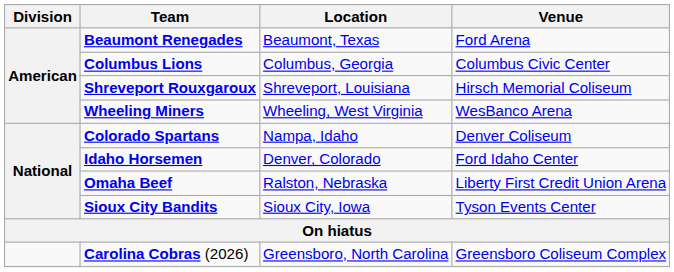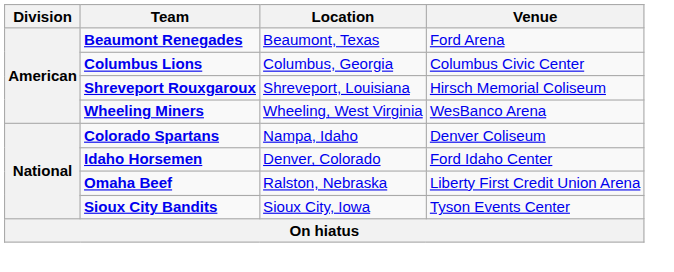 <table class="wikitable" style="font-size:85%">
 <tr>
 <th>Division</th>
 <th>Team</th>
 <th>Location</th>
 <th>Venue</th>
 </tr>
 <tr>
 <th rowspan="4">American</th>
 <td><strong><a href='#'>Beaumont Renegades</a></strong></td>
 <td><a href='#'>Beaumont, Texas</a></td>
 <td><a href='#'>Ford Arena</a></td>
 </tr>
 <tr>
 <td><strong><a href='#'>Columbus Lions</a></strong></td>
 <td><a href='#'>Columbus, Georgia</a></td>
 <td><a href='#'>Columbus Civic Center</a></td>
 </tr>
 <tr>
 <td><strong><a href='#'>Shreveport Rouxgaroux</a></strong></td>
 <td><a href='#'>Shreveport, Louisiana</a></td>
 <td><a href='#'>Hirsch Memorial Coliseum</a></td>
 </tr>
 <tr>
 <td><strong><a href='#'>Wheeling Miners</a></strong></td>
 <td><a href='#'>Wheeling, West Virginia</a></td>
 <td><a href='#'>WesBanco Arena</a></td>
 </tr>
 <tr>
 <th rowspan="4">National</th>
 <td><strong><a href='#'>Colorado Spartans</a></strong></td>
 <td><a href='#'>Nampa, Idaho</a></td>
 <td><a href='#'>Denver Coliseum</a></td>
 </tr>
 <tr>
 <td><strong><a href='#'>Idaho Horsemen</a></strong></td>
 <td><a href='#'>Denver, Colorado</a></td>
 <td><a href='#'>Ford Idaho Center</a></td>
 </tr>
 <tr>
 <td><strong><a href='#'>Omaha Beef</a></strong></td>
 <td><a href='#'>Ralston, Nebraska</a></td>
 <td><a href='#'>Liberty First Credit Union Arena</a></td>
 </tr>
 <tr>
 <td><strong><a href='#'>Sioux City Bandits</a></strong></td>
 <td><a href='#'>Sioux City, Iowa</a></td>
 <td><a href='#'>Tyson Events Center</a></td>
 </tr>
 <tr>
 <th colspan="4">On hiatus</th>
 </tr>
-<tr>
-<td></td>
-<td><strong><a href='#'>Carolina Cobras</a></strong> (2026)</td>
-<td><a href='#'>Greensboro, North Carolina</a></td>
-<td><a href='#'>Greensboro Coliseum Complex</a></td>
-</tr>
 </table>
